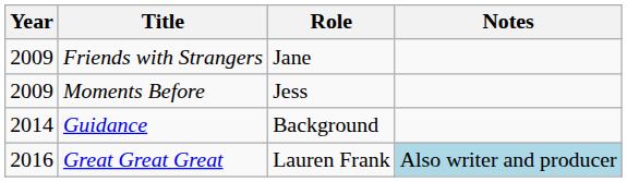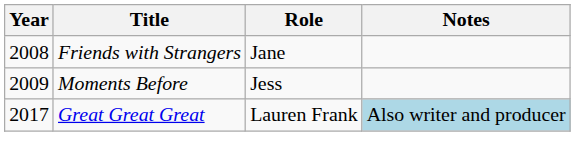 <table class="wikitable sortable">
 <tr>
 <th>Year</th>
 <th>Title</th>
 <th>Role</th>
 <th>Notes</th>
 </tr>
 <tr>
-<td>2009</td>
+<td>2008</td>
 <td><em>Friends with Strangers</em></td>
 <td>Jane</td>
 <td></td>
 </tr>
 <tr>
 <td>2009</td>
 <td><em>Moments Before</em></td>
 <td>Jess</td>
 <td></td>
 </tr>
 <tr>
-<td>2014</td>
-<td><a href='#'><em>Guidance</em></a></td>
-<td>Background</td>
-<td></td>
-</tr>
-<tr>
-<td>2016</td>
+<td>2017</td>
 <td><em><a href='#'>Great Great Great</a></em></td>
 <td>Lauren Frank</td>
 <td style="background: lightblue;">Also writer and producer</td>
 </tr>
 </table>
